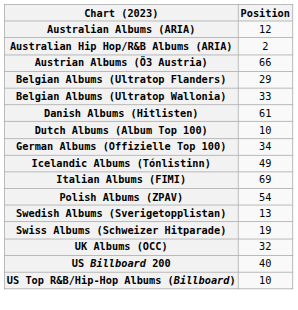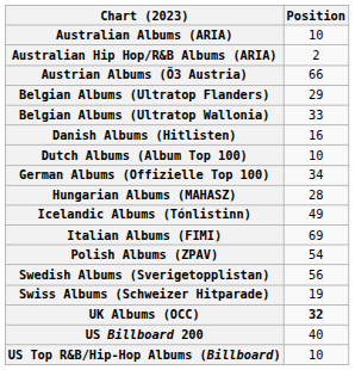 <table class="wikitable sortable plainrowheaders" style="text-align:center">
 <tr>
 <th scope="col">Chart (2023)</th>
 <th scope="col">Position</th>
 </tr>
 <tr>
 <th scope="row">Australian Albums (ARIA)</th>
-<td>12</td>
+<td>10</td>
 </tr>
 <tr>
 <th scope="row">Australian Hip Hop/R&B Albums (ARIA)</th>
 <td>2</td>
 </tr>
 <tr>
 <th scope="row">Austrian Albums (Ö3 Austria)</th>
 <td>66</td>
 </tr>
 <tr>
 <th scope="row">Belgian Albums (Ultratop Flanders)</th>
 <td>29</td>
 </tr>
 <tr>
 <th scope="row">Belgian Albums (Ultratop Wallonia)</th>
 <td>33</td>
 </tr>
 <tr>
 <th scope="row">Danish Albums (Hitlisten)</th>
-<td>61</td>
+<td>16</td>
 </tr>
 <tr>
 <th scope="row">Dutch Albums (Album Top 100)</th>
 <td>10</td>
 </tr>
 <tr>
 <th scope="row">German Albums (Offizielle Top 100)</th>
 <td>34</td>
+</tr>
+<tr>
+<th scope="row">Hungarian Albums (MAHASZ)</th>
+<td>28</td>
 </tr>
 <tr>
 <th scope="row">Icelandic Albums (Tónlistinn)</th>
 <td>49</td>
 </tr>
 <tr>
 <th scope="row">Italian Albums (FIMI)</th>
 <td>69</td>
 </tr>
 <tr>
 <th scope="row">Polish Albums (ZPAV)</th>
 <td>54</td>
 </tr>
 <tr>
 <th scope="row">Swedish Albums (Sverigetopplistan)</th>
-<td>13</td>
+<td>56</td>
 </tr>
 <tr>
 <th scope="row">Swiss Albums (Schweizer Hitparade)</th>
 <td>19</td>
 </tr>
 <tr>
 <th scope="row">UK Albums (OCC)</th>
-<td>32</td>
+<td><strong>32</strong></td>
 </tr>
 <tr>
 <th scope="row">US <em>Billboard</em> 200</th>
 <td>40</td>
 </tr>
 <tr>
 <th scope="row">US Top R&B/Hip-Hop Albums (<em>Billboard</em>)</th>
 <td>10</td>
 </tr>
 </table>
